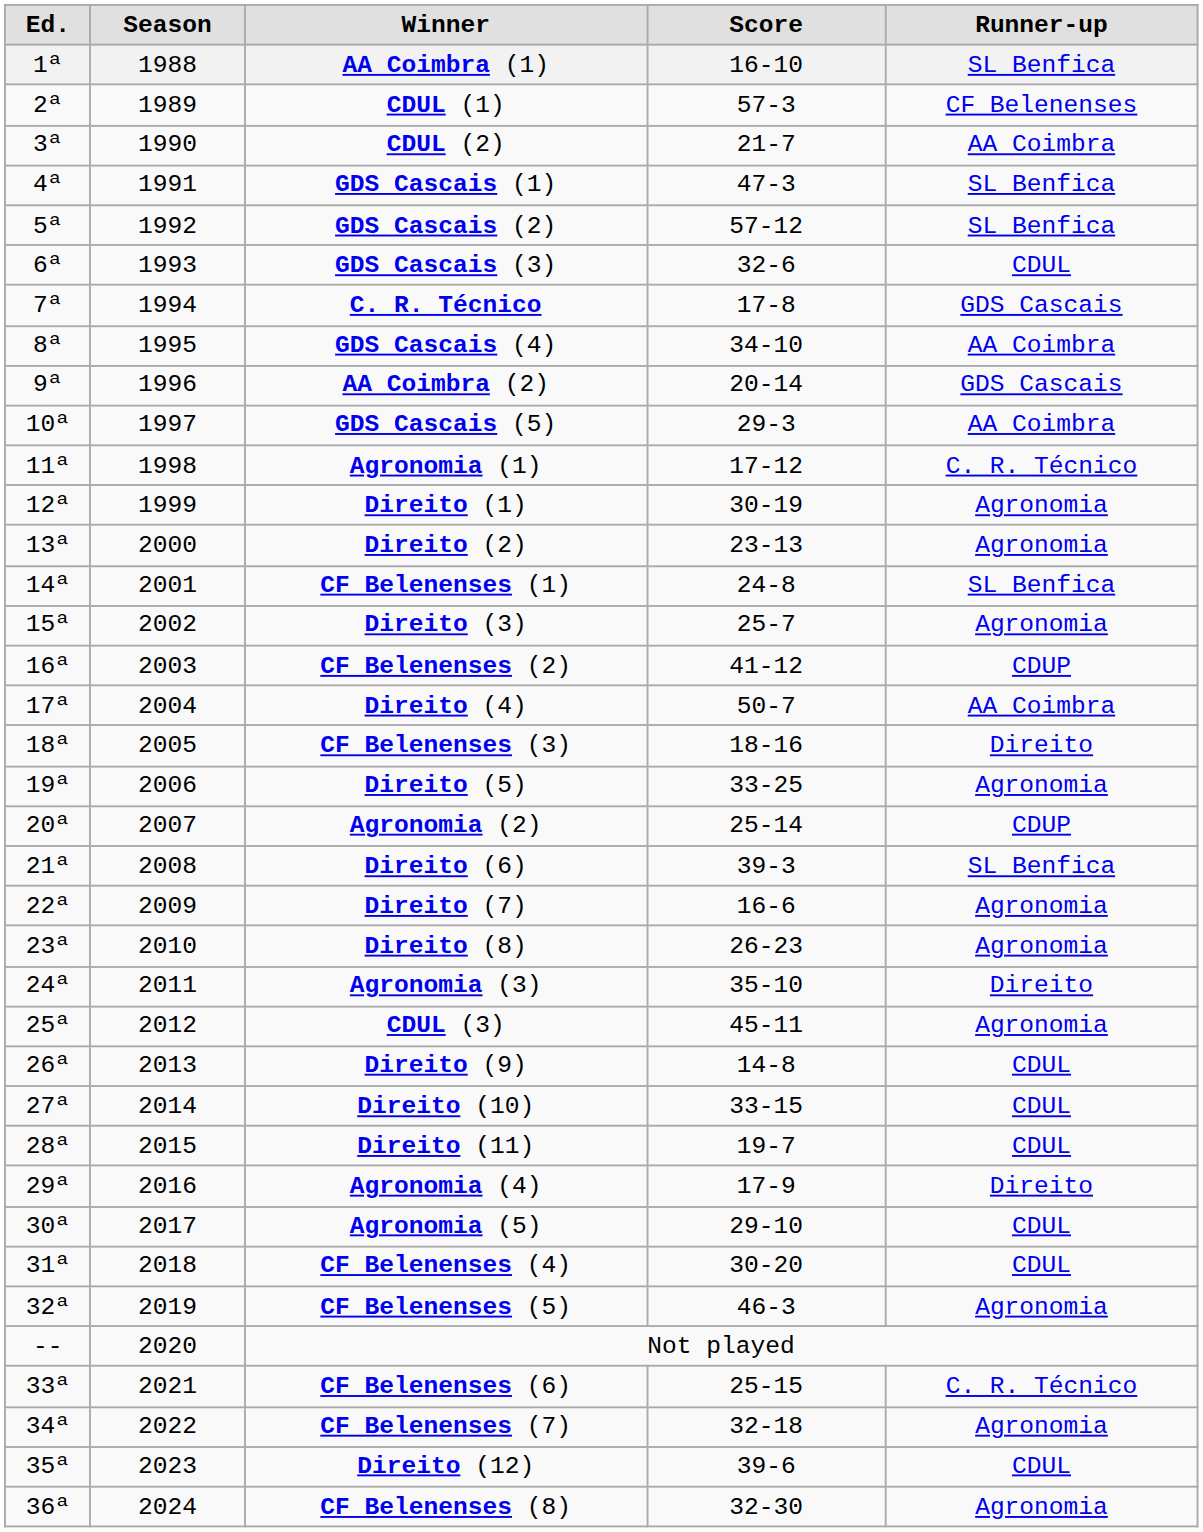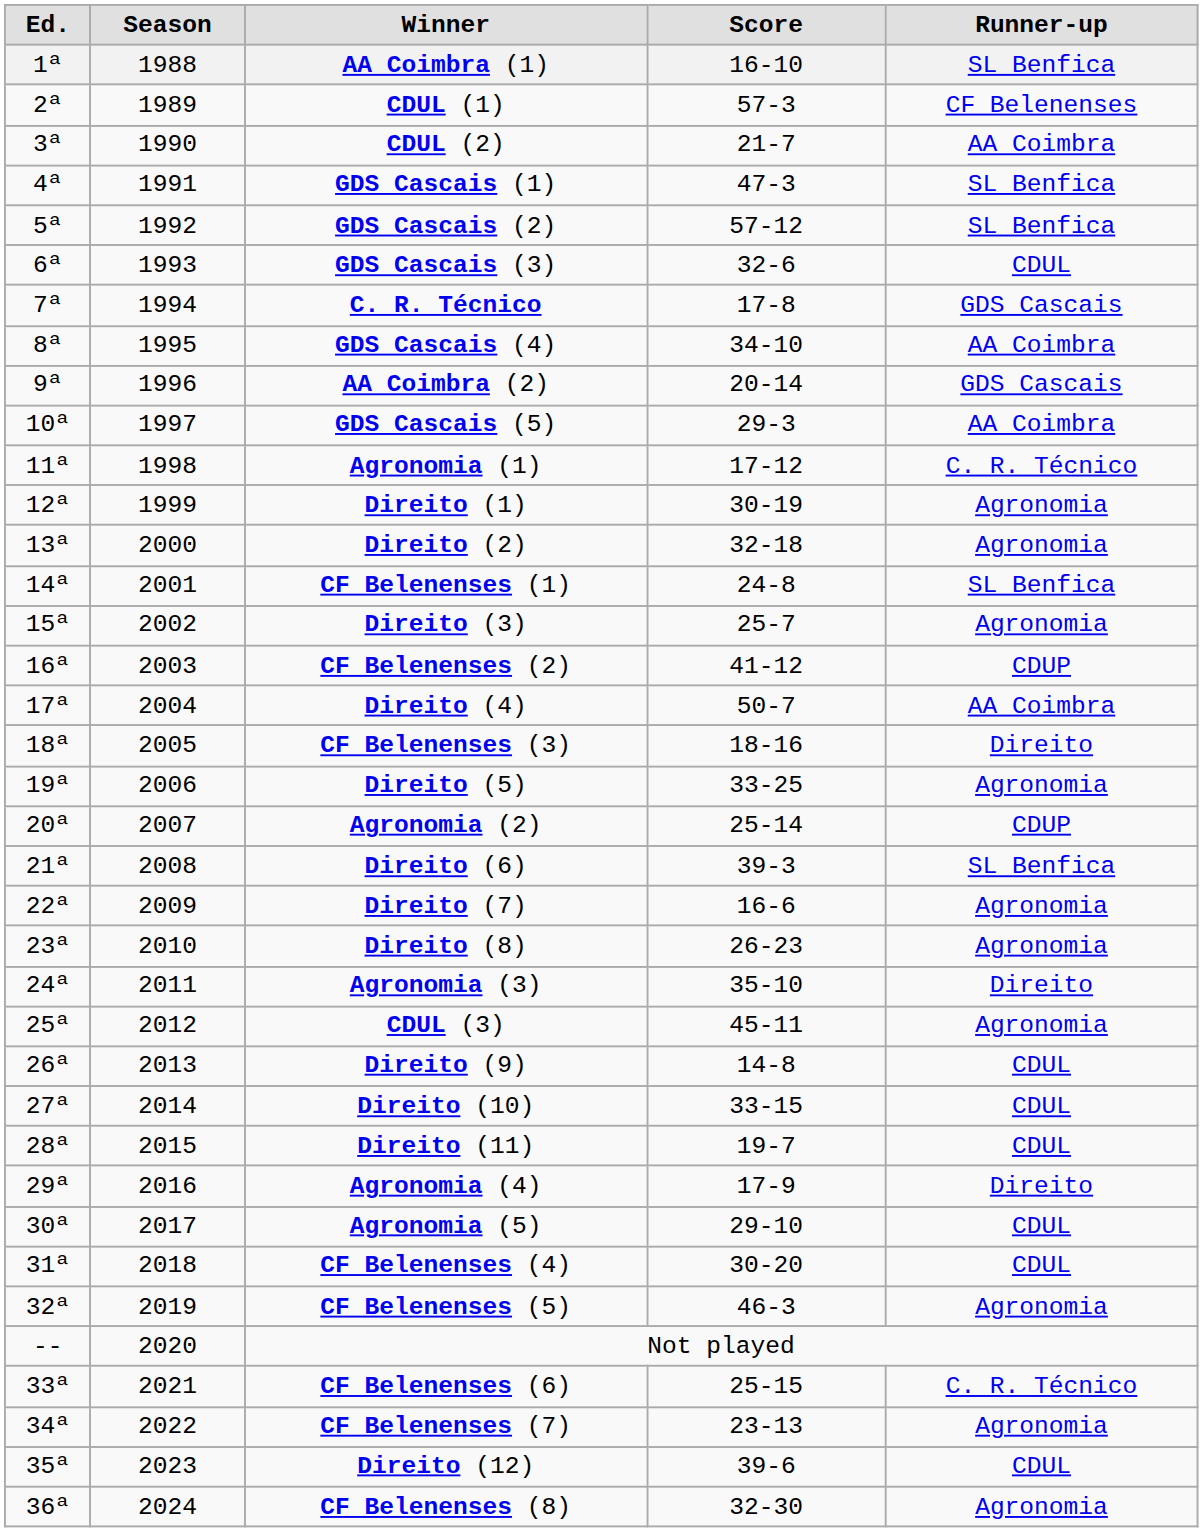 <table class="wikitable" width=50% style="text-align: center">
 <tr bgcolor=#e0e0e0>
 <td><strong>Ed.</strong></td>
 <td><strong>Season</strong></td>
 <td><strong>Winner</strong></td>
 <td width=20%><strong>Score</strong></td>
 <td><strong>Runner-up</strong></td>
 </tr>
 <tr bgcolor=#f2f2f2>
 <td>1ª</td>
 <td>1988</td>
 <td><strong><a href='#'>AA Coimbra</a></strong> (1)</td>
 <td>16-10</td>
 <td><a href='#'>SL Benfica</a></td>
 </tr>
 <tr>
 <td>2ª</td>
 <td>1989</td>
 <td><strong><a href='#'>CDUL</a></strong> (1)</td>
 <td>57-3</td>
 <td><a href='#'>CF Belenenses</a></td>
 </tr>
 <tr>
 <td>3ª</td>
 <td>1990</td>
 <td><strong><a href='#'>CDUL</a></strong> (2)</td>
 <td>21-7</td>
 <td><a href='#'>AA Coimbra</a></td>
 </tr>
 <tr>
 <td>4ª</td>
 <td>1991</td>
 <td><strong><a href='#'>GDS Cascais</a></strong> (1)</td>
 <td>47-3</td>
 <td><a href='#'>SL Benfica</a></td>
 </tr>
 <tr>
 <td>5ª</td>
 <td>1992</td>
 <td><strong><a href='#'>GDS Cascais</a></strong> (2)</td>
 <td>57-12</td>
 <td><a href='#'>SL Benfica</a></td>
 </tr>
 <tr>
 <td>6ª</td>
 <td>1993</td>
 <td><strong><a href='#'>GDS Cascais</a></strong> (3)</td>
 <td>32-6</td>
 <td><a href='#'>CDUL</a></td>
 </tr>
 <tr>
 <td>7ª</td>
 <td>1994</td>
 <td><strong><a href='#'>C. R. Técnico</a></strong></td>
 <td>17-8</td>
 <td><a href='#'>GDS Cascais</a></td>
 </tr>
 <tr>
 <td>8ª</td>
 <td>1995</td>
 <td><strong><a href='#'>GDS Cascais</a></strong> (4)</td>
 <td>34-10</td>
 <td><a href='#'>AA Coimbra</a></td>
 </tr>
 <tr>
 <td>9ª</td>
 <td>1996</td>
 <td><strong><a href='#'>AA Coimbra</a></strong> (2)</td>
 <td>20-14</td>
 <td><a href='#'>GDS Cascais</a></td>
 </tr>
 <tr>
 <td>10ª</td>
 <td>1997</td>
 <td><strong><a href='#'>GDS Cascais</a></strong> (5)</td>
 <td>29-3</td>
 <td><a href='#'>AA Coimbra</a></td>
 </tr>
 <tr>
 <td>11ª</td>
 <td>1998</td>
 <td><strong><a href='#'>Agronomia</a></strong> (1)</td>
 <td>17-12</td>
 <td><a href='#'>C. R. Técnico</a></td>
 </tr>
 <tr>
 <td>12ª</td>
 <td>1999</td>
 <td><strong><a href='#'>Direito</a></strong> (1)</td>
 <td>30-19</td>
 <td><a href='#'>Agronomia</a></td>
 </tr>
 <tr>
 <td>13ª</td>
 <td>2000</td>
 <td><strong><a href='#'>Direito</a></strong> (2)</td>
-<td>23-13</td>
+<td>32-18</td>
 <td><a href='#'>Agronomia</a></td>
 </tr>
 <tr>
 <td>14ª</td>
 <td>2001</td>
 <td><strong><a href='#'>CF Belenenses</a></strong> (1)</td>
 <td>24-8</td>
 <td><a href='#'>SL Benfica</a></td>
 </tr>
 <tr>
 <td>15ª</td>
 <td>2002</td>
 <td><strong><a href='#'>Direito</a></strong> (3)</td>
 <td>25-7</td>
 <td><a href='#'>Agronomia</a></td>
 </tr>
 <tr>
 <td>16ª</td>
 <td>2003</td>
 <td><strong><a href='#'>CF Belenenses</a></strong> (2)</td>
 <td>41-12</td>
 <td><a href='#'>CDUP</a></td>
 </tr>
 <tr>
 <td>17ª</td>
 <td>2004</td>
 <td><strong><a href='#'>Direito</a></strong> (4)</td>
 <td>50-7</td>
 <td><a href='#'>AA Coimbra</a></td>
 </tr>
 <tr>
 <td>18ª</td>
 <td>2005</td>
 <td><strong><a href='#'>CF Belenenses</a></strong> (3)</td>
 <td>18-16</td>
 <td><a href='#'>Direito</a></td>
 </tr>
 <tr>
 <td>19ª</td>
 <td>2006</td>
 <td><strong><a href='#'>Direito</a></strong> (5)</td>
 <td>33-25</td>
 <td><a href='#'>Agronomia</a></td>
 </tr>
 <tr>
 <td>20ª</td>
 <td>2007</td>
 <td><strong><a href='#'>Agronomia</a></strong> (2)</td>
 <td>25-14</td>
 <td><a href='#'>CDUP</a></td>
 </tr>
 <tr>
 <td>21ª</td>
 <td>2008</td>
 <td><strong><a href='#'>Direito</a></strong> (6)</td>
 <td>39-3</td>
 <td><a href='#'>SL Benfica</a></td>
 </tr>
 <tr>
 <td>22ª</td>
 <td>2009</td>
 <td><strong><a href='#'>Direito</a></strong> (7)</td>
 <td>16-6</td>
 <td><a href='#'>Agronomia</a></td>
 </tr>
 <tr>
 <td>23ª</td>
 <td>2010</td>
 <td><strong><a href='#'>Direito</a></strong> (8)</td>
 <td>26-23</td>
 <td><a href='#'>Agronomia</a></td>
 </tr>
 <tr>
 <td>24ª</td>
 <td>2011</td>
 <td><strong><a href='#'>Agronomia</a></strong> (3)</td>
 <td>35-10</td>
 <td><a href='#'>Direito</a></td>
 </tr>
 <tr>
 <td>25ª</td>
 <td>2012</td>
 <td><strong><a href='#'>CDUL</a></strong> (3)</td>
 <td>45-11</td>
 <td><a href='#'>Agronomia</a></td>
 </tr>
 <tr>
 <td>26ª</td>
 <td>2013</td>
 <td><strong><a href='#'>Direito</a></strong> (9)</td>
 <td>14-8</td>
 <td><a href='#'>CDUL</a></td>
 </tr>
 <tr>
 <td>27ª</td>
 <td>2014</td>
 <td><strong><a href='#'>Direito</a></strong> (10)</td>
 <td>33-15</td>
 <td><a href='#'>CDUL</a></td>
 </tr>
 <tr>
 <td>28ª</td>
 <td>2015</td>
 <td><strong><a href='#'>Direito</a></strong> (11)</td>
 <td>19-7</td>
 <td><a href='#'>CDUL</a></td>
 </tr>
 <tr>
 <td>29ª</td>
 <td>2016</td>
 <td><strong><a href='#'>Agronomia</a></strong> (4)</td>
 <td>17-9</td>
 <td><a href='#'>Direito</a></td>
 </tr>
 <tr>
 <td>30ª</td>
 <td>2017</td>
 <td><strong><a href='#'>Agronomia</a></strong> (5)</td>
 <td>29-10</td>
 <td><a href='#'>CDUL</a></td>
 </tr>
 <tr>
 <td>31ª</td>
 <td>2018</td>
 <td><strong><a href='#'>CF Belenenses</a></strong> (4)</td>
 <td>30-20</td>
 <td><a href='#'>CDUL</a></td>
 </tr>
 <tr>
 <td>32ª</td>
 <td>2019</td>
 <td><strong><a href='#'>CF Belenenses</a></strong> (5)</td>
 <td>46-3</td>
 <td><a href='#'>Agronomia</a></td>
 </tr>
 <tr>
 <td>--</td>
 <td>2020</td>
 <td colspan="3">Not played</td>
 </tr>
 <tr>
 <td>33ª</td>
 <td>2021</td>
 <td><strong><a href='#'>CF Belenenses</a></strong> (6)</td>
 <td>25-15</td>
 <td><a href='#'>C. R. Técnico</a></td>
 </tr>
 <tr>
 <td>34ª</td>
 <td>2022</td>
 <td><strong><a href='#'>CF Belenenses</a></strong> (7)</td>
-<td>32-18</td>
+<td>23-13</td>
 <td><a href='#'>Agronomia</a></td>
 </tr>
 <tr>
 <td>35ª</td>
 <td>2023</td>
 <td><strong><a href='#'>Direito</a></strong> (12)</td>
 <td>39-6</td>
 <td><a href='#'>CDUL</a></td>
 </tr>
 <tr>
 <td>36ª</td>
 <td>2024</td>
 <td><strong><a href='#'>CF Belenenses</a></strong> (8)</td>
 <td>32-30</td>
 <td><a href='#'>Agronomia</a></td>
 </tr>
 </table>
